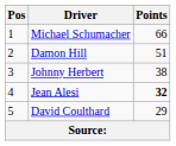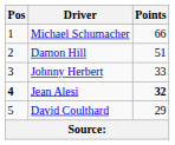 <table class="wikitable" style="font-size: 95%;">
 <tr>
 <th>Pos</th>
 <th>Driver</th>
 <th>Points</th>
 </tr>
 <tr>
 <td>1</td>
 <td> <a href='#'>Michael Schumacher</a></td>
 <td align="right">66</td>
 </tr>
 <tr>
 <td>2</td>
 <td> <a href='#'>Damon Hill</a></td>
 <td align="right">51</td>
 </tr>
 <tr>
 <td>3</td>
 <td> <a href='#'>Johnny Herbert</a></td>
-<td align="right">38</td>
+<td align="right">33</td>
 </tr>
 <tr>
-<td>4</td>
+<td><strong>4</strong></td>
 <td> <a href='#'>Jean Alesi</a></td>
 <td align="right"><strong>32</strong></td>
 </tr>
 <tr>
 <td>5</td>
 <td> <a href='#'>David Coulthard</a></td>
 <td align="right">29</td>
 </tr>
 <tr>
 <th colspan=4>Source: </th>
 </tr>
 </table>
